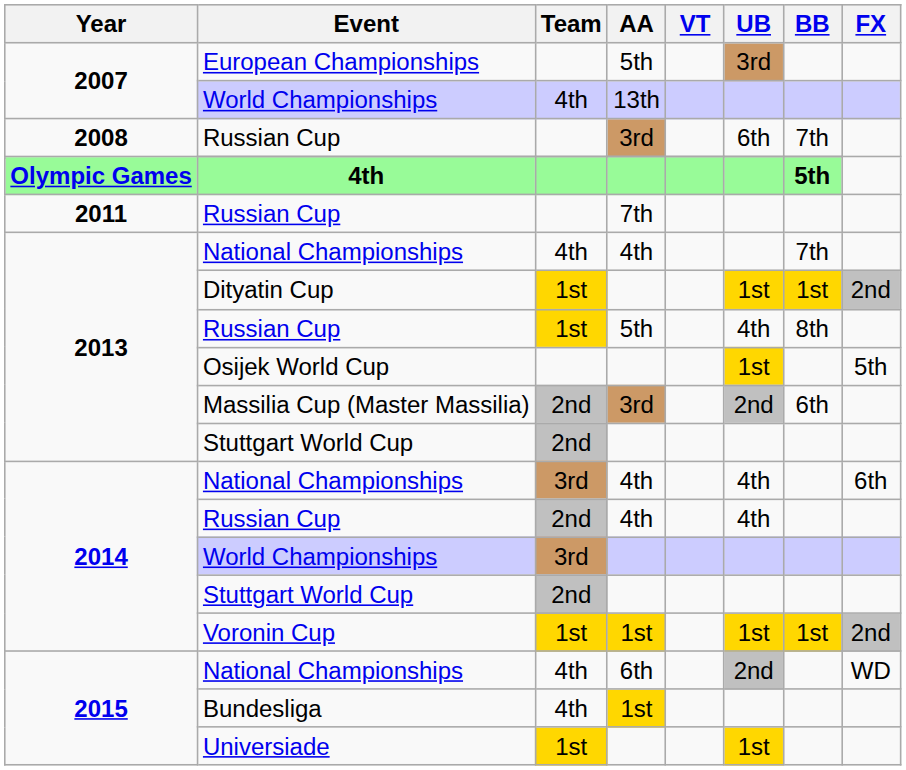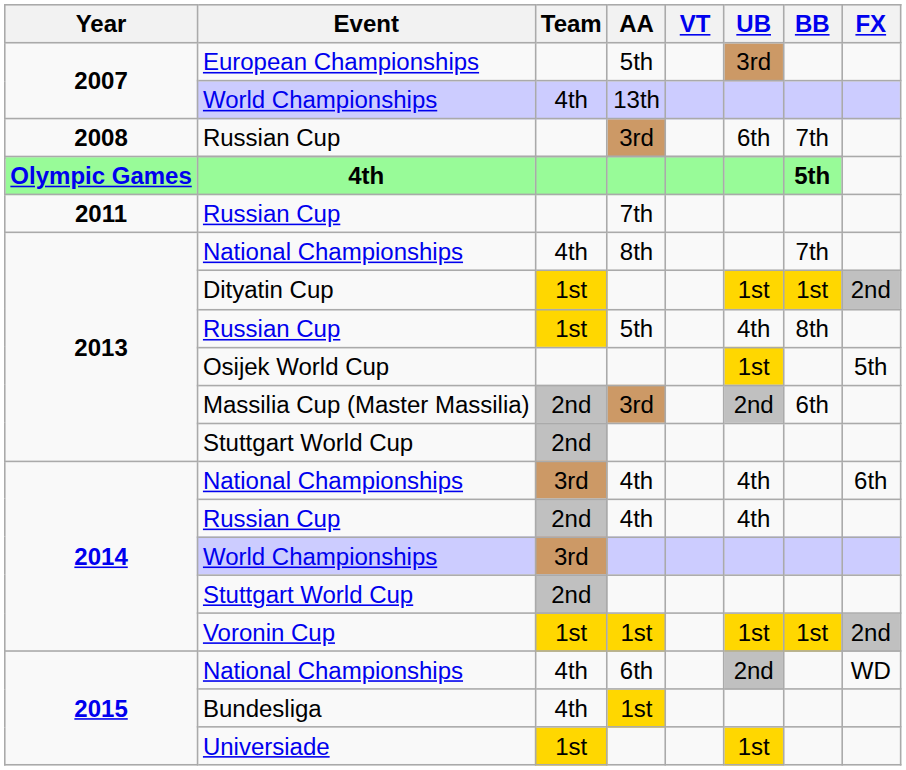 <table class="wikitable" style="text-align:center; font-size: 95%;">
 <tr>
 <th>Year</th>
 <th>Event</th>
 <th style="width:30px;">Team</th>
 <th style="width:30px;">AA</th>
 <th style="width:30px;"><a href='#'>VT</a></th>
 <th style="width:30px;"><a href='#'>UB</a></th>
 <th style="width:30px;"><a href='#'>BB</a></th>
 <th style="width:30px;"><a href='#'>FX</a></th>
 </tr>
 <tr>
 <td rowspan="2"><strong>2007</strong></td>
 <td align=left><a href='#'>European Championships</a></td>
 <td></td>
 <td>5th</td>
 <td></td>
 <td style="background:#c96;">3rd</td>
 <td></td>
 <td></td>
 </tr>
 <tr bgcolor=#CCCCFF>
 <td align=left><a href='#'>World Championships</a></td>
 <td>4th</td>
 <td>13th</td>
 <td></td>
 <td></td>
 <td></td>
 <td></td>
 </tr>
 <tr>
 <td rowspan="2"><strong>2008</strong></td>
 <td align=left>Russian Cup</td>
 <td></td>
 <td style="background:#c96;">3rd</td>
 <td></td>
 <td>6th</td>
 <td>7th</td>
 <td></td>
 </tr>
 <tr>
 </tr>
 <tr bgcolor=98FB98>
 <td align=left><strong><a href='#'>Olympic Games</a></strong></td>
 <td><strong>4th</strong></td>
 <td></td>
 <td></td>
 <td></td>
 <td></td>
 <td><strong>5th</strong></td>
 </tr>
 <tr>
 <td rowspan="1"><strong>2011</strong></td>
 <td align=left><a href='#'>Russian Cup</a></td>
 <td></td>
 <td>7th</td>
 <td></td>
 <td></td>
 <td></td>
 <td></td>
 </tr>
 <tr>
 <td rowspan="6"><strong>2013</strong></td>
 <td align=left><a href='#'>National Championships</a></td>
 <td>4th</td>
-<td>4th</td>
+<td>8th</td>
 <td></td>
 <td></td>
 <td>7th</td>
 <td></td>
 </tr>
 <tr>
 <td align=left>Dityatin Cup</td>
 <td style="background: gold">1st</td>
 <td></td>
 <td></td>
 <td style="background: gold">1st</td>
 <td style="background: gold">1st</td>
 <td style="background:silver;">2nd</td>
 </tr>
 <tr>
 <td align=left><a href='#'>Russian Cup</a></td>
 <td style="background: gold">1st</td>
 <td>5th</td>
 <td></td>
 <td>4th</td>
 <td>8th</td>
 <td></td>
 </tr>
 <tr>
 <td align=left>Osijek World Cup</td>
 <td></td>
 <td></td>
 <td></td>
 <td style="background: gold">1st</td>
 <td></td>
 <td>5th</td>
 </tr>
 <tr>
 <td align=left>Massilia Cup (Master Massilia)</td>
 <td style="background:silver;">2nd</td>
 <td style="background:#c96;">3rd</td>
 <td></td>
 <td style="background:silver;">2nd</td>
 <td>6th</td>
 <td></td>
 </tr>
 <tr>
 <td align=left>Stuttgart World Cup</td>
 <td style="background:silver;">2nd</td>
 <td></td>
 <td></td>
 <td></td>
 <td></td>
 <td></td>
 </tr>
 <tr>
 <td rowspan="5"><strong><a href='#'>2014</a></strong></td>
 <td align=left><a href='#'>National Championships</a></td>
 <td style="background:#c96;">3rd</td>
 <td>4th</td>
 <td></td>
 <td>4th</td>
 <td></td>
 <td>6th</td>
 </tr>
 <tr>
 <td align=left><a href='#'>Russian Cup</a></td>
 <td style="background:silver;">2nd</td>
 <td>4th</td>
 <td></td>
 <td>4th</td>
 <td></td>
 <td></td>
 </tr>
 <tr bgcolor=#CCCCFF>
 <td align=left><a href='#'>World Championships</a></td>
 <td style="background:#c96;">3rd</td>
 <td></td>
 <td></td>
 <td></td>
 <td></td>
 <td></td>
 </tr>
 <tr>
 <td align=left><a href='#'>Stuttgart World Cup</a></td>
 <td style="background:silver;">2nd</td>
 <td></td>
 <td></td>
 <td></td>
 <td></td>
 <td></td>
 </tr>
 <tr>
 <td align=left><a href='#'>Voronin Cup</a></td>
 <td style="background: gold">1st</td>
 <td style="background: gold">1st</td>
 <td></td>
 <td style="background: gold">1st</td>
 <td style="background: gold">1st</td>
 <td style="background:silver;">2nd</td>
 </tr>
 <tr>
 <td rowspan="3"><strong><a href='#'>2015</a></strong></td>
 <td align=left><a href='#'>National Championships</a></td>
 <td>4th</td>
 <td>6th</td>
 <td></td>
 <td style="background:silver;">2nd</td>
 <td></td>
 <td>WD</td>
 </tr>
 <tr>
 <td align=left>Bundesliga</td>
 <td>4th</td>
 <td style="background: gold">1st</td>
 <td></td>
 <td></td>
 <td></td>
 <td></td>
 </tr>
 <tr>
 <td align=left><a href='#'>Universiade</a></td>
 <td style="background: gold">1st</td>
 <td></td>
 <td></td>
 <td style="background: gold">1st</td>
 <td></td>
 <td></td>
 </tr>
 </table>
